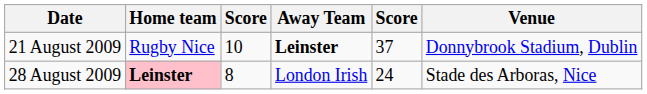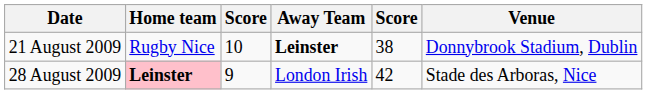 <table class="wikitable sortable">
 <tr>
 <th class="unsortable">Date</th>
 <th class="unsortable">Home team</th>
 <th class="unsortable">Score</th>
 <th class="unsortable">Away Team</th>
 <th class="unsortable">Score</th>
 <th class="unsortable">Venue</th>
 </tr>
 <tr>
 <td>21 August 2009</td>
 <td> <a href='#'>Rugby Nice</a></td>
 <td>10</td>
 <td> <strong>Leinster</strong></td>
-<td>37</td>
+<td>38</td>
 <td><a href='#'>Donnybrook Stadium</a>, <a href='#'>Dublin</a></td>
 </tr>
 <tr>
 <td>28 August 2009</td>
 <td style="background: pink;"> <strong>Leinster</strong></td>
-<td>8</td>
+<td>9</td>
 <td> <a href='#'>London Irish</a></td>
-<td>24</td>
+<td>42</td>
 <td>Stade des Arboras, <a href='#'>Nice</a></td>
 </tr>
 </table>
